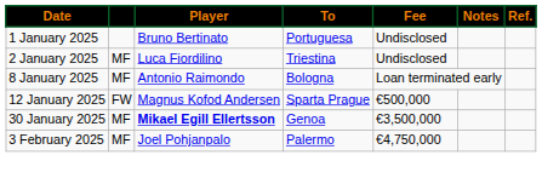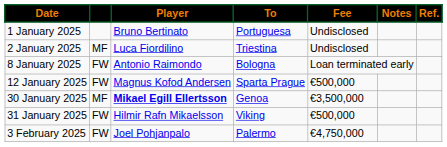 <table class="wikitable plainrowheaders">
 <tr>
 <th style="background:black;color:#ed7f02;border:2px solid #076128">Date</th>
 <th style="background:black;color:#ed7f02;border:2px solid #076128"></th>
 <th style="background:black;color:#ed7f02;border:2px solid #076128">Player</th>
 <th style="background:black;color:#ed7f02;border:2px solid #076128">To</th>
 <th style="background:black;color:#ed7f02;border:2px solid #076128">Fee</th>
 <th style="background:black;color:#ed7f02;border:2px solid #076128">Notes</th>
 <th style="background:black;color:#ed7f02;border:2px solid #076128">Ref.</th>
 </tr>
 <tr>
 <td>1 January 2025</td>
 <td></td>
 <td> <a href='#'>Bruno Bertinato</a></td>
 <td> <a href='#'>Portuguesa</a></td>
 <td>Undisclosed</td>
 <td></td>
 <td></td>
 </tr>
 <tr>
 <td>2 January 2025</td>
 <td>MF</td>
 <td> <a href='#'>Luca Fiordilino</a></td>
 <td> <a href='#'>Triestina</a></td>
 <td>Undisclosed</td>
 <td></td>
 <td></td>
 </tr>
 <tr>
 <td>8 January 2025</td>
-<td>MF</td>
+<td>FW</td>
 <td> <a href='#'>Antonio Raimondo</a></td>
 <td> <a href='#'>Bologna</a></td>
 <td colspan="2">Loan terminated early</td>
 <td></td>
 </tr>
 <tr>
 <td>12 January 2025</td>
 <td>FW</td>
 <td> <a href='#'>Magnus Kofod Andersen</a></td>
 <td> <a href='#'>Sparta Prague</a></td>
 <td>€500,000</td>
 <td></td>
 <td></td>
 </tr>
 <tr>
 <td>30 January 2025</td>
 <td>MF</td>
 <td><strong> <a href='#'>Mikael Egill Ellertsson</a></strong></td>
 <td> <a href='#'>Genoa</a></td>
 <td>€3,500,000</td>
 <td></td>
 <td></td>
 </tr>
 <tr>
+<td>31 January 2025</td>
+<td>FW</td>
+<td> <a href='#'>Hilmir Rafn Mikaelsson</a></td>
+<td> <a href='#'>Viking</a></td>
+<td>€500,000</td>
+<td></td>
+<td></td>
+</tr>
+<tr>
 <td>3 February 2025</td>
-<td>MF</td>
+<td>FW</td>
 <td> <a href='#'>Joel Pohjanpalo</a></td>
 <td> <a href='#'>Palermo</a></td>
 <td>€4,750,000</td>
 <td></td>
 <td></td>
 </tr>
 </table>
